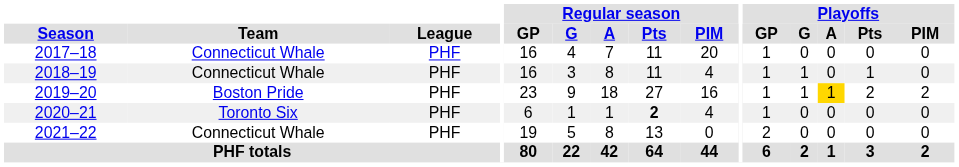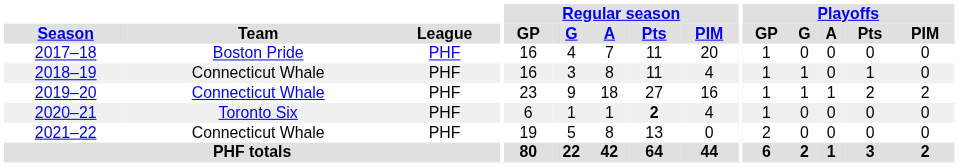 <table border="0" cellpadding="1" cellspacing="0" style="text-align:center; width:60em">
 <tr bgcolor="#e0e0e0">
 <th colspan="3" bgcolor="#ffffff"></th>
 <th rowspan="101" bgcolor="#ffffff"></th>
 <th colspan="5"><a href='#'>Regular season</a></th>
 <th rowspan="101" bgcolor="#ffffff"></th>
 <th colspan="5"><a href='#'>Playoffs</a></th>
 </tr>
 <tr bgcolor="#e0e0e0">
 <th><a href='#'>Season</a></th>
 <th>Team</th>
 <th>League</th>
 <th>GP</th>
 <th><a href='#'>G</a></th>
 <th><a href='#'>A</a></th>
 <th><a href='#'>Pts</a></th>
 <th><a href='#'>PIM</a></th>
 <th>GP</th>
 <th>G</th>
 <th>A</th>
 <th>Pts</th>
 <th>PIM</th>
 </tr>
 <tr>
 <td><a href='#'>2017–18</a></td>
-<td><a href='#'>Connecticut Whale</a></td>
+<td><a href='#'>Boston Pride</a></td>
 <td><a href='#'>PHF</a></td>
 <td>16</td>
 <td>4</td>
 <td>7</td>
 <td>11</td>
 <td>20</td>
 <td>1</td>
 <td>0</td>
 <td>0</td>
 <td>0</td>
 <td>0</td>
 </tr>
 <tr bgcolor="#f0f0f0">
 <td><a href='#'>2018–19</a></td>
 <td>Connecticut Whale</td>
 <td>PHF</td>
 <td>16</td>
 <td>3</td>
 <td>8</td>
 <td>11</td>
 <td>4</td>
 <td>1</td>
 <td>1</td>
 <td>0</td>
 <td>1</td>
 <td>0</td>
 </tr>
 <tr>
 <td><a href='#'>2019–20</a></td>
-<td><a href='#'>Boston Pride</a></td>
+<td><a href='#'>Connecticut Whale</a></td>
 <td>PHF</td>
 <td>23</td>
 <td>9</td>
 <td>18</td>
 <td>27</td>
 <td>16</td>
 <td>1</td>
 <td>1</td>
-<td style="background: gold;">1</td>
+<td>1</td>
 <td>2</td>
 <td>2</td>
 </tr>
 <tr bgcolor="#f0f0f0">
 <td><a href='#'>2020–21</a></td>
 <td><a href='#'>Toronto Six</a></td>
 <td>PHF</td>
 <td>6</td>
 <td>1</td>
 <td>1</td>
 <td><strong>2</strong></td>
 <td>4</td>
 <td>1</td>
 <td>0</td>
 <td>0</td>
 <td>0</td>
 <td>0</td>
 </tr>
 <tr>
 <td><a href='#'>2021–22</a></td>
 <td>Connecticut Whale</td>
 <td>PHF</td>
 <td>19</td>
 <td>5</td>
 <td>8</td>
 <td>13</td>
 <td>0</td>
 <td>2</td>
 <td>0</td>
 <td>0</td>
 <td>0</td>
 <td>0</td>
 </tr>
 <tr bgcolor="#e0e0e0">
 <th colspan="3">PHF totals</th>
 <th>80</th>
 <th>22</th>
 <th>42</th>
 <th>64</th>
 <th>44</th>
 <th>6</th>
 <th>2</th>
 <th>1</th>
 <th>3</th>
 <th>2</th>
 </tr>
 </table>
